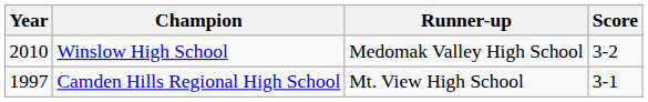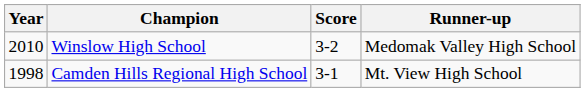 <table class="wikitable" border="1">
 <tr>
 <th>Year</th>
 <th>Champion</th>
+<th>Score</th>
 <th>Runner-up</th>
-<th>Score</th>
 </tr>
 <tr>
 <td>2010</td>
 <td><a href='#'>Winslow High School</a></td>
+<td>3-2</td>
 <td>Medomak Valley High School</td>
-<td>3-2</td>
 </tr>
 <tr>
-<td>1997</td>
+<td>1998</td>
 <td><a href='#'>Camden Hills Regional High School</a></td>
+<td>3-1</td>
 <td>Mt. View High School</td>
-<td>3-1</td>
 </tr>
 </table>
